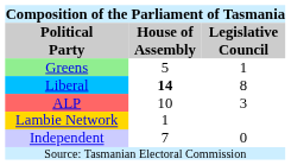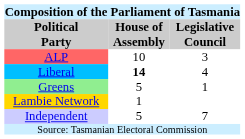 <table class="toccolours" cellpadding="0" cellspacing="0" style="float:right; margin-right:.5em; margin-top:.4em; margin-left:0.5em; font-size:90%;">
 <tr>
 <th colspan="3" style="background:#cef; text-align:center;">Composition of the Parliament of Tasmania</th>
 </tr>
 <tr style="background:#ccc; vertical-align:top;">
 <th>Political<br>Party</th>
 <th>House of<br>Assembly</th>
 <th>Legislative<br>Council</th>
 </tr>
 <tr>
-<td style="text-align:center; background:#90ee90;"><a href='#'>Greens</a></td>
-<td style="text-align:center;">5</td>
-<td style="text-align:center;">1</td>
+<td style="text-align:center; background:#f66;"><a href='#'>ALP</a></td>
+<td style="text-align:center;">10</td>
+<td style="text-align:center;">3</td>
 </tr>
 <tr>
 <td style="text-align:center; background:#00bfff;"><a href='#'>Liberal</a></td>
 <td style="text-align:center;"><strong>14</strong></td>
-<td style="text-align:center;">8</td>
+<td style="text-align:center;">4</td>
 </tr>
 <tr>
-<td style="text-align:center; background:#f66;"><a href='#'>ALP</a></td>
-<td style="text-align:center;">10</td>
-<td style="text-align:center;">3</td>
+<td style="text-align:center; background:#90ee90;"><a href='#'>Greens</a></td>
+<td style="text-align:center;">5</td>
+<td style="text-align:center;">1</td>
 </tr>
 <tr>
 <td style="text-align:center; background:#FFD700;"><a href='#'>Lambie Network</a></td>
 <td style="text-align:center;">1</td>
 <td style="text-align:center;"></td>
 </tr>
 <tr>
 <td style="text-align:center; background:#ccf;"><a href='#'>Independent</a></td>
+<td style="text-align:center;">5</td>
 <td style="text-align:center;">7</td>
-<td style="text-align:center;">0</td>
 </tr>
 <tr>
 <td colspan="3" style="font-size:80%; background:#cef; text-align:center;">Source: Tasmanian Electoral Commission</td>
 </tr>
 </table>
